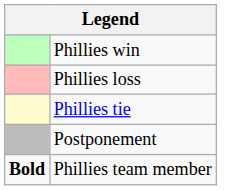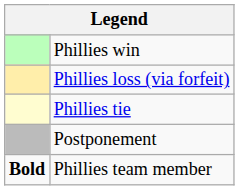 <table class="wikitable" style="font-size:90%">
 <tr>
 <th colspan="2">Legend</th>
 </tr>
 <tr>
 <td style="background:#bfb;"> </td>
 <td>Phillies win</td>
 </tr>
 <tr>
-<td style="background:#fbb;"> </td>
-<td>Phillies loss</td>
+<td style="background:#fea;"> </td>
+<td><a href='#'>Phillies loss (via forfeit)</a></td>
 </tr>
 <tr>
 <td style="background:#fffdd0;"> </td>
 <td><a href='#'>Phillies tie</a> </td>
 </tr>
 <tr>
 <td style="background:#bbb;"> </td>
 <td>Postponement</td>
 </tr>
 <tr>
 <td><strong>Bold</strong></td>
 <td>Phillies team member</td>
 </tr>
 </table>
